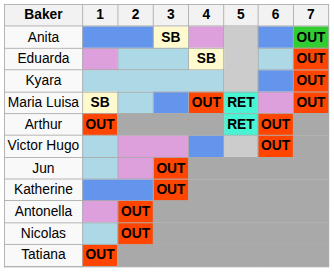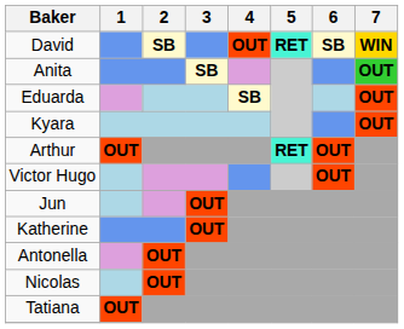 <table class="wikitable" style="text-align:center;">
 <tr>
 <th>Baker</th>
 <th width=30>1</th>
 <th width=30>2</th>
 <th width=30>3</th>
 <th width=30>4</th>
 <th width=30>5</th>
 <th width=30>6</th>
 <th width=30>7</th>
+</tr>
+<tr>
+<td>David</td>
+<td bgcolor=6495ED></td>
+<td bgcolor=FFFACD><strong>SB</strong></td>
+<td bgcolor=6495ED></td>
+<td bgcolor=FF4500><strong>OUT</strong></td>
+<td bgcolor=48F4D4><strong>RET</strong></td>
+<td bgcolor=FFFACD><strong>SB</strong></td>
+<td bgcolor=FFD700><strong>WIN</strong></td>
 </tr>
 <tr>
 <td>Anita</td>
 <td bgcolor=6495ED colspan=2></td>
 <td bgcolor=FFFACD><strong>SB</strong></td>
 <td bgcolor=DDA0DD></td>
 <td bgcolor=CCCCCC rowspan=3></td>
 <td bgcolor=6495ED></td>
 <td bgcolor=32CD32><strong>OUT</strong></td>
 </tr>
 <tr>
 <td>Eduarda</td>
 <td bgcolor=DDA0DD></td>
 <td bgcolor=ADD8E6 colspan=2></td>
 <td bgcolor=FFFACD><strong>SB</strong></td>
 <td bgcolor=ADD8E6></td>
 <td bgcolor=FF4500><strong>OUT</strong></td>
 </tr>
 <tr>
 <td>Kyara</td>
 <td bgcolor=ADD8E6 colspan=4></td>
 <td bgcolor=6495ED></td>
-<td bgcolor=FF4500><strong>OUT</strong></td>
-</tr>
-<tr>
-<td>Maria Luisa</td>
-<td bgcolor=FFFACD><strong>SB</strong></td>
-<td bgcolor=ADD8E6></td>
-<td bgcolor=6495ED></td>
-<td bgcolor=FF4500><strong>OUT</strong></td>
-<td bgcolor=48F4D4><strong>RET</strong></td>
-<td bgcolor=DDA0DD></td>
 <td bgcolor=FF4500><strong>OUT</strong></td>
 </tr>
 <tr>
 <td>Arthur</td>
 <td bgcolor=FF4500><strong>OUT</strong></td>
 <td bgcolor=A9A9A9 colspan=3></td>
 <td bgcolor=48F4D4><strong>RET</strong></td>
 <td bgcolor=FF4500><strong>OUT</strong></td>
 <td bgcolor=A9A9A9></td>
 </tr>
 <tr>
 <td>Victor Hugo</td>
 <td bgcolor=ADD8E6></td>
 <td bgcolor=DDA0DD colspan=2></td>
 <td bgcolor=6495ED></td>
 <td bgcolor=CCCCCC></td>
 <td bgcolor=FF4500><strong>OUT</strong></td>
 <td bgcolor=A9A9A9></td>
 </tr>
 <tr>
 <td>Jun</td>
 <td bgcolor=ADD8E6></td>
 <td bgcolor=DDA0DD></td>
 <td bgcolor=FF4500><strong>OUT</strong></td>
 <td bgcolor=A9A9A9 colspan=4></td>
 </tr>
 <tr>
 <td>Katherine</td>
 <td bgcolor=6495ED colspan=2></td>
 <td bgcolor=FF4500><strong>OUT</strong></td>
 <td bgcolor=A9A9A9 colspan=4></td>
 </tr>
 <tr>
 <td>Antonella</td>
 <td bgcolor=DDA0DD></td>
 <td bgcolor=FF4500><strong>OUT</strong></td>
 <td bgcolor=A9A9A9 colspan=5></td>
 </tr>
 <tr>
 <td>Nicolas</td>
 <td bgcolor=ADD8E6></td>
 <td bgcolor=FF4500><strong>OUT</strong></td>
 <td bgcolor=A9A9A9 colspan=5></td>
 </tr>
 <tr>
 <td>Tatiana</td>
 <td bgcolor=FF4500><strong>OUT</strong></td>
 <td bgcolor=A9A9A9 colspan=6></td>
 </tr>
 <tr>
 </tr>
 </table>
